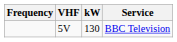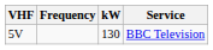 <table class="wikitable sortable">
 <tr>
+<th>VHF</th>
 <th>Frequency</th>
-<th>VHF</th>
 <th>kW</th>
 <th>Service</th>
 </tr>
 <tr>
+<td>5V</td>
 <td></td>
-<td>5V</td>
 <td>130</td>
 <td><a href='#'>BBC Television</a></td>
 </tr>
 </table>
